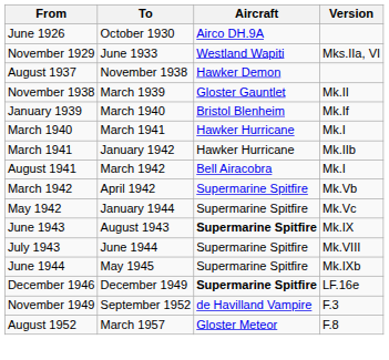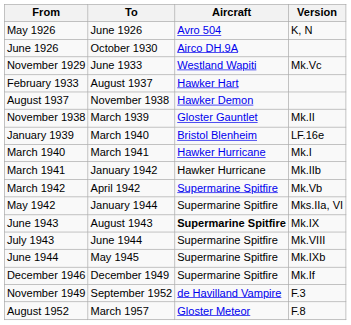 <table class="wikitable">
 <tr>
 <th>From</th>
 <th>To</th>
 <th>Aircraft</th>
 <th>Version</th>
+</tr>
+<tr>
+<td>May 1926</td>
+<td>June 1926</td>
+<td><a href='#'>Avro 504</a></td>
+<td>K, N</td>
 </tr>
 <tr>
 <td>June 1926</td>
 <td>October 1930</td>
 <td><a href='#'>Airco DH.9A</a></td>
 <td></td>
 </tr>
 <tr>
 <td>November 1929</td>
 <td>June 1933</td>
 <td><a href='#'>Westland Wapiti</a></td>
-<td>Mks.IIa, VI</td>
+<td>Mk.Vc</td>
+</tr>
+<tr>
+<td>February 1933</td>
+<td>August 1937</td>
+<td><a href='#'>Hawker Hart</a></td>
+<td></td>
 </tr>
 <tr>
 <td>August 1937</td>
 <td>November 1938</td>
 <td><a href='#'>Hawker Demon</a></td>
 <td></td>
 </tr>
 <tr>
 <td>November 1938</td>
 <td>March 1939</td>
 <td><a href='#'>Gloster Gauntlet</a></td>
 <td>Mk.II</td>
 </tr>
 <tr>
 <td>January 1939</td>
 <td>March 1940</td>
 <td><a href='#'>Bristol Blenheim</a></td>
-<td>Mk.If</td>
+<td>LF.16e</td>
 </tr>
 <tr>
 <td>March 1940</td>
 <td>March 1941</td>
 <td><a href='#'>Hawker Hurricane</a></td>
 <td>Mk.I</td>
 </tr>
 <tr>
 <td>March 1941</td>
 <td>January 1942</td>
 <td>Hawker Hurricane</td>
 <td>Mk.IIb</td>
 </tr>
 <tr>
-<td>August 1941</td>
-<td>March 1942</td>
-<td><a href='#'>Bell Airacobra</a></td>
-<td>Mk.I</td>
-</tr>
-<tr>
 <td>March 1942</td>
 <td>April 1942</td>
 <td><a href='#'>Supermarine Spitfire</a></td>
 <td>Mk.Vb</td>
 </tr>
 <tr>
 <td>May 1942</td>
 <td>January 1944</td>
 <td>Supermarine Spitfire</td>
-<td>Mk.Vc</td>
+<td>Mks.IIa, VI</td>
 </tr>
 <tr>
 <td>June 1943</td>
 <td>August 1943</td>
 <td><strong>Supermarine Spitfire</strong></td>
 <td>Mk.IX</td>
 </tr>
 <tr>
 <td>July 1943</td>
 <td>June 1944</td>
 <td>Supermarine Spitfire</td>
 <td>Mk.VIII</td>
 </tr>
 <tr>
 <td>June 1944</td>
 <td>May 1945</td>
 <td>Supermarine Spitfire</td>
 <td>Mk.IXb</td>
 </tr>
 <tr>
 <td>December 1946</td>
 <td>December 1949</td>
-<td><strong>Supermarine Spitfire</strong></td>
-<td>LF.16e</td>
+<td>Supermarine Spitfire</td>
+<td>Mk.If</td>
 </tr>
 <tr>
 <td>November 1949</td>
 <td>September 1952</td>
 <td><a href='#'>de Havilland Vampire</a></td>
 <td>F.3</td>
 </tr>
 <tr>
 <td>August 1952</td>
 <td>March 1957</td>
 <td><a href='#'>Gloster Meteor</a></td>
 <td>F.8</td>
 </tr>
 </table>
